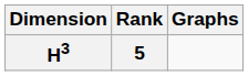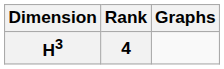 <table class=wikitable>
 <tr>
 <th>Dimension</th>
 <th>Rank</th>
 <th>Graphs</th>
 </tr>
 <tr>
 <th>H<sup>3</sup></th>
-<th>5</th>
+<th>4</th>
 <td><br></td>
 </tr>
 </table>
